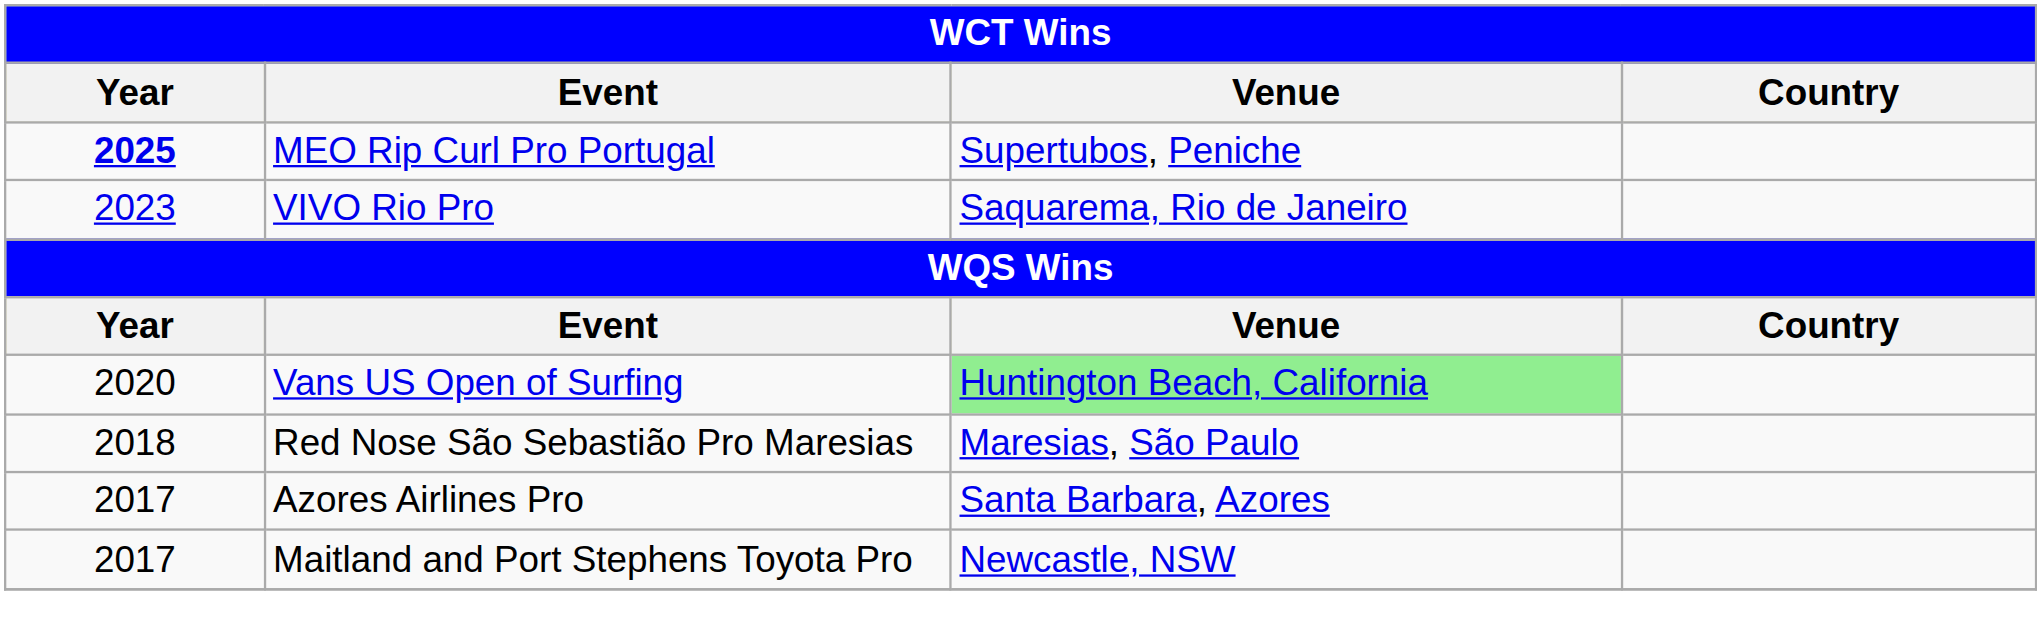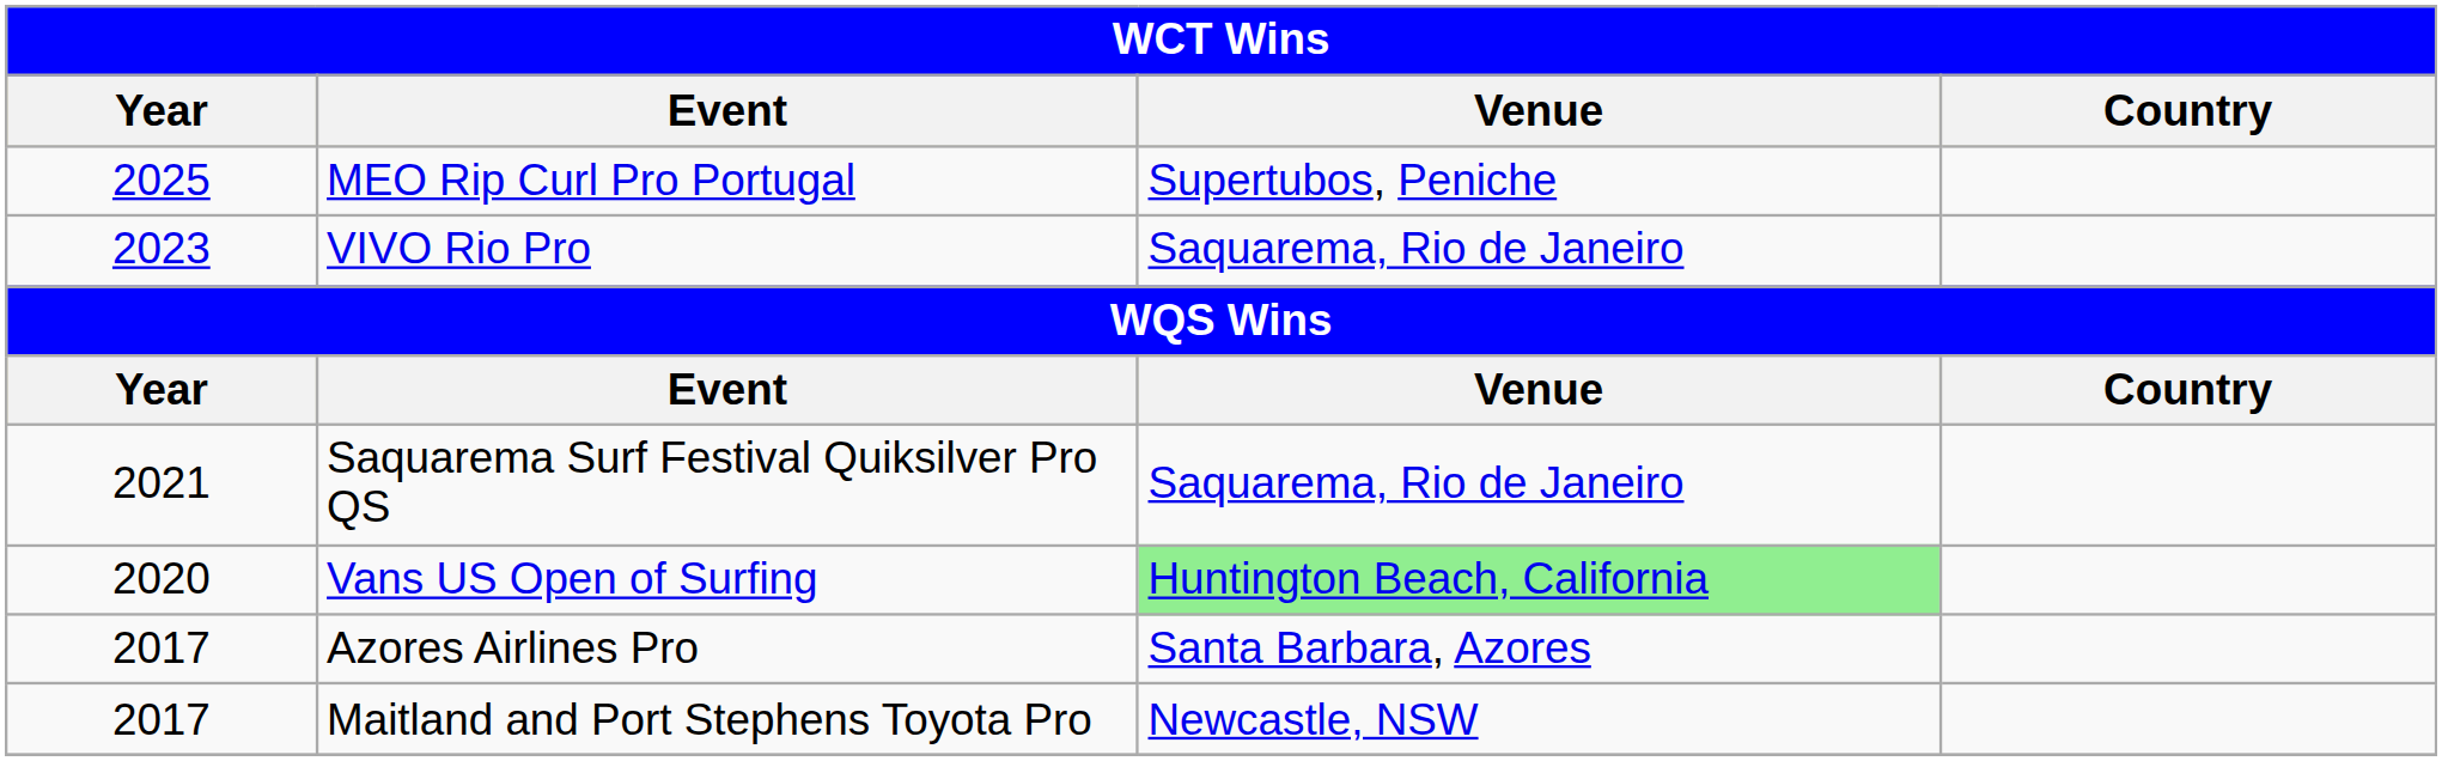 <table class="wikitable" style="width:100%;">
 <tr bgcolor=skyblue>
 <td colspan=4; style="background: blue; color: white" align="center"><strong>WCT Wins</strong></td>
 </tr>
 <tr bgcolor=#bdb76b>
 <th>Year</th>
 <th width=   33.8%>Event</th>
 <th width=     33%>Venue</th>
 <th>Country</th>
 </tr>
 <tr>
-<td style=text-align:center><strong><a href='#'>2025</a></strong></td>
+<td style=text-align:center><a href='#'>2025</a></td>
 <td><a href='#'>MEO Rip Curl Pro Portugal</a></td>
 <td><a href='#'>Supertubos</a>, <a href='#'>Peniche</a></td>
 <td></td>
 </tr>
 <tr>
 <td style=text-align:center><a href='#'>2023</a></td>
 <td><a href='#'>VIVO Rio Pro</a></td>
 <td><a href='#'>Saquarema, Rio de Janeiro</a></td>
 <td></td>
 </tr>
 <tr>
 </tr>
 <tr>
 <td colspan=4; style="background: blue; color: white" align="center"><strong>WQS Wins</strong></td>
 </tr>
 <tr bgcolor=#bdb76b>
 <th>Year</th>
 <th width=   33.8%>Event</th>
 <th width=     33%>Venue</th>
 <th>Country</th>
 </tr>
 <tr>
+<td style="text-align:center">2021</td>
+<td>Saquarema Surf Festival Quiksilver Pro QS</td>
+<td><a href='#'>Saquarema, Rio de Janeiro</a></td>
+<td></td>
+</tr>
+<tr>
 <td style=text-align:center>2020</td>
 <td><a href='#'>Vans US Open of Surfing</a></td>
 <td style="background: lightgreen;"><a href='#'>Huntington Beach, California</a></td>
-<td></td>
-</tr>
-<tr>
-<td style=text-align:center>2018</td>
-<td>Red Nose São Sebastião Pro Maresias</td>
-<td><a href='#'>Maresias</a>, <a href='#'>São Paulo</a></td>
 <td></td>
 </tr>
 <tr>
 <td style=text-align:center>2017</td>
 <td>Azores Airlines Pro</td>
 <td><a href='#'>Santa Barbara</a>, <a href='#'>Azores</a></td>
 <td></td>
 </tr>
 <tr>
 <td style=text-align:center>2017</td>
 <td>Maitland and Port Stephens Toyota Pro</td>
 <td><a href='#'>Newcastle, NSW</a></td>
 <td></td>
 </tr>
 <tr>
 </tr>
 </table>
